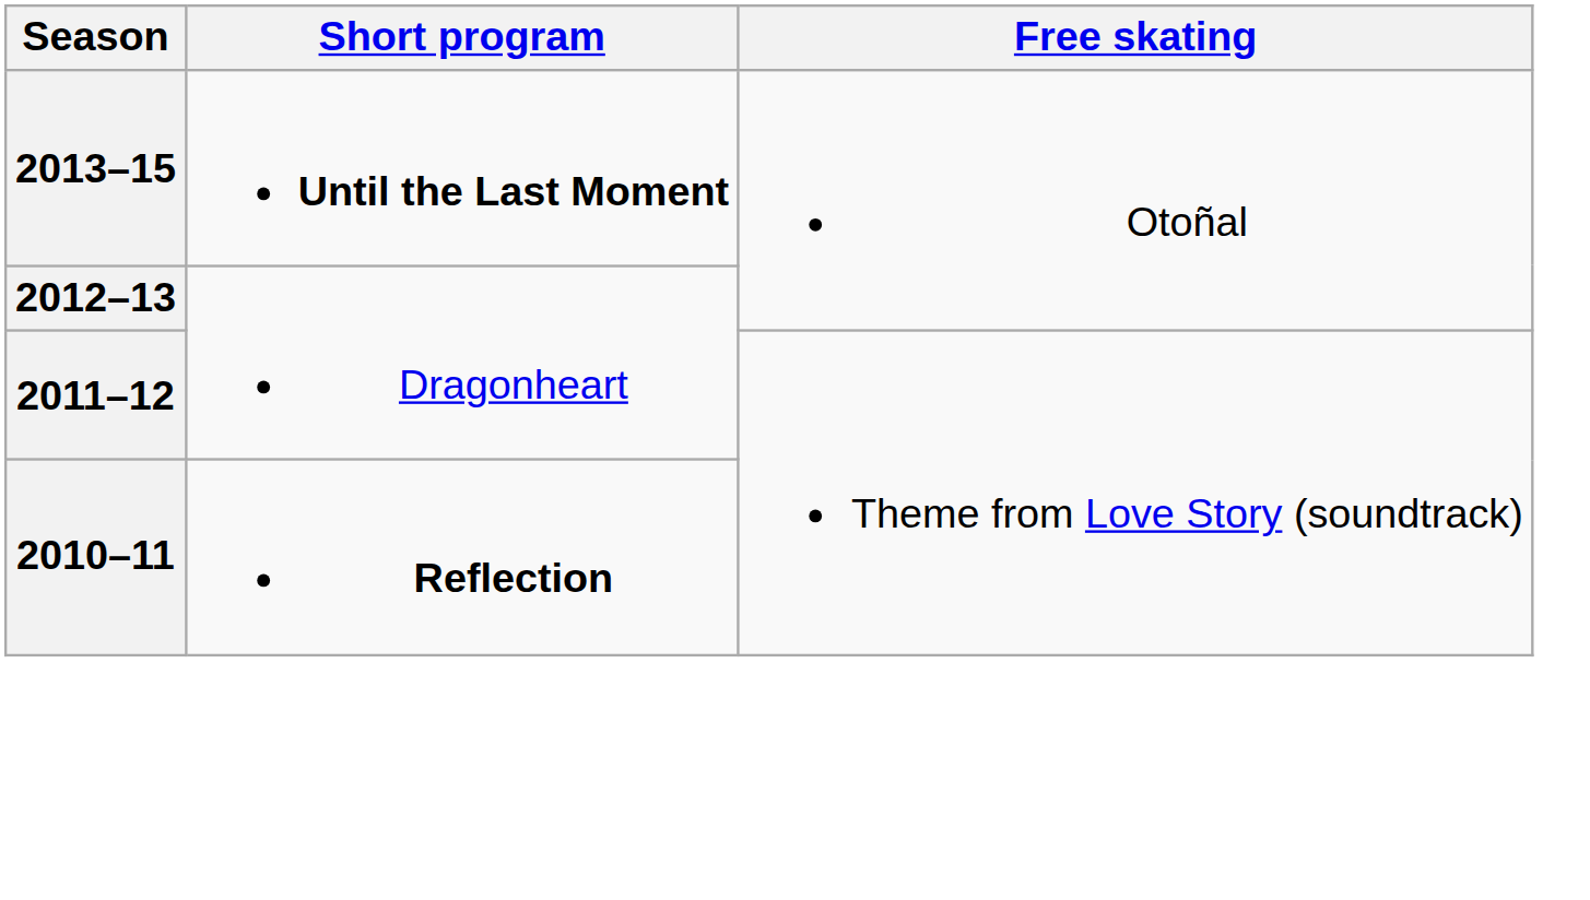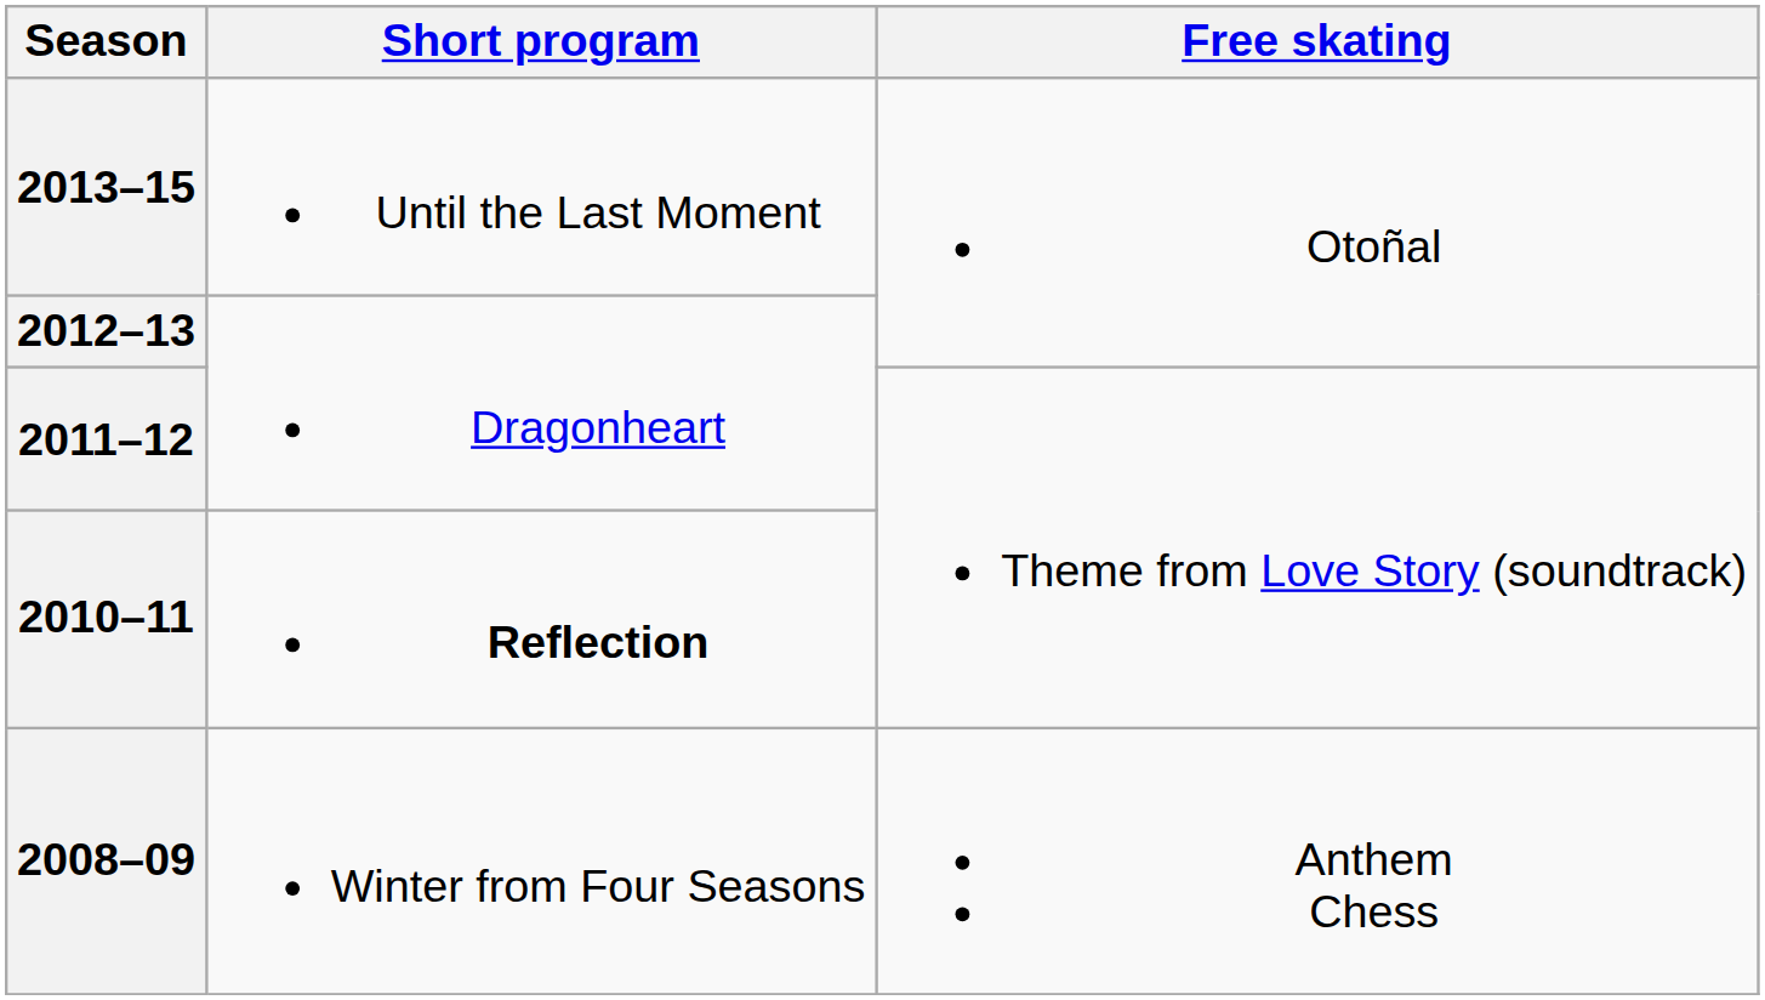 <table class=wikitable style=text-align:center>
 <tr>
 <th>Season</th>
 <th><a href='#'>Short program</a></th>
 <th><a href='#'>Free skating</a></th>
 </tr>
 <tr>
 <th>2013–15 <br> </th>
-<td><strong><br><ul><li>Until the Last Moment <br></li></ul></strong></td>
+<td><br><ul><li>Until the Last Moment <br></li></ul></td>
 <td rowspan=2><br><ul><li>Otoñal <br></li></ul></td>
 </tr>
 <tr>
 <th>2012–13 <br></th>
 <td rowspan=2><br><ul><li><a href='#'>Dragonheart</a> <br></li></ul></td>
 </tr>
 <tr>
 <th>2011–12 <br> </th>
 <td rowspan=2><br><ul><li>Theme from <a href='#'>Love Story</a> (soundtrack) <br></li></ul></td>
 </tr>
 <tr>
 <th>2010–11 <br> </th>
 <td><strong><br><ul><li>Reflection <br> </li></ul></strong></td>
 </tr>
+<tr>
+<th>2008–09 <br> </th>
+<td><br><ul><li>Winter from Four Seasons <br> </li></ul></td>
+<td><br><ul><li>Anthem <br> </li><li>Chess <br> </li></ul></td>
+</tr>
 </table>
